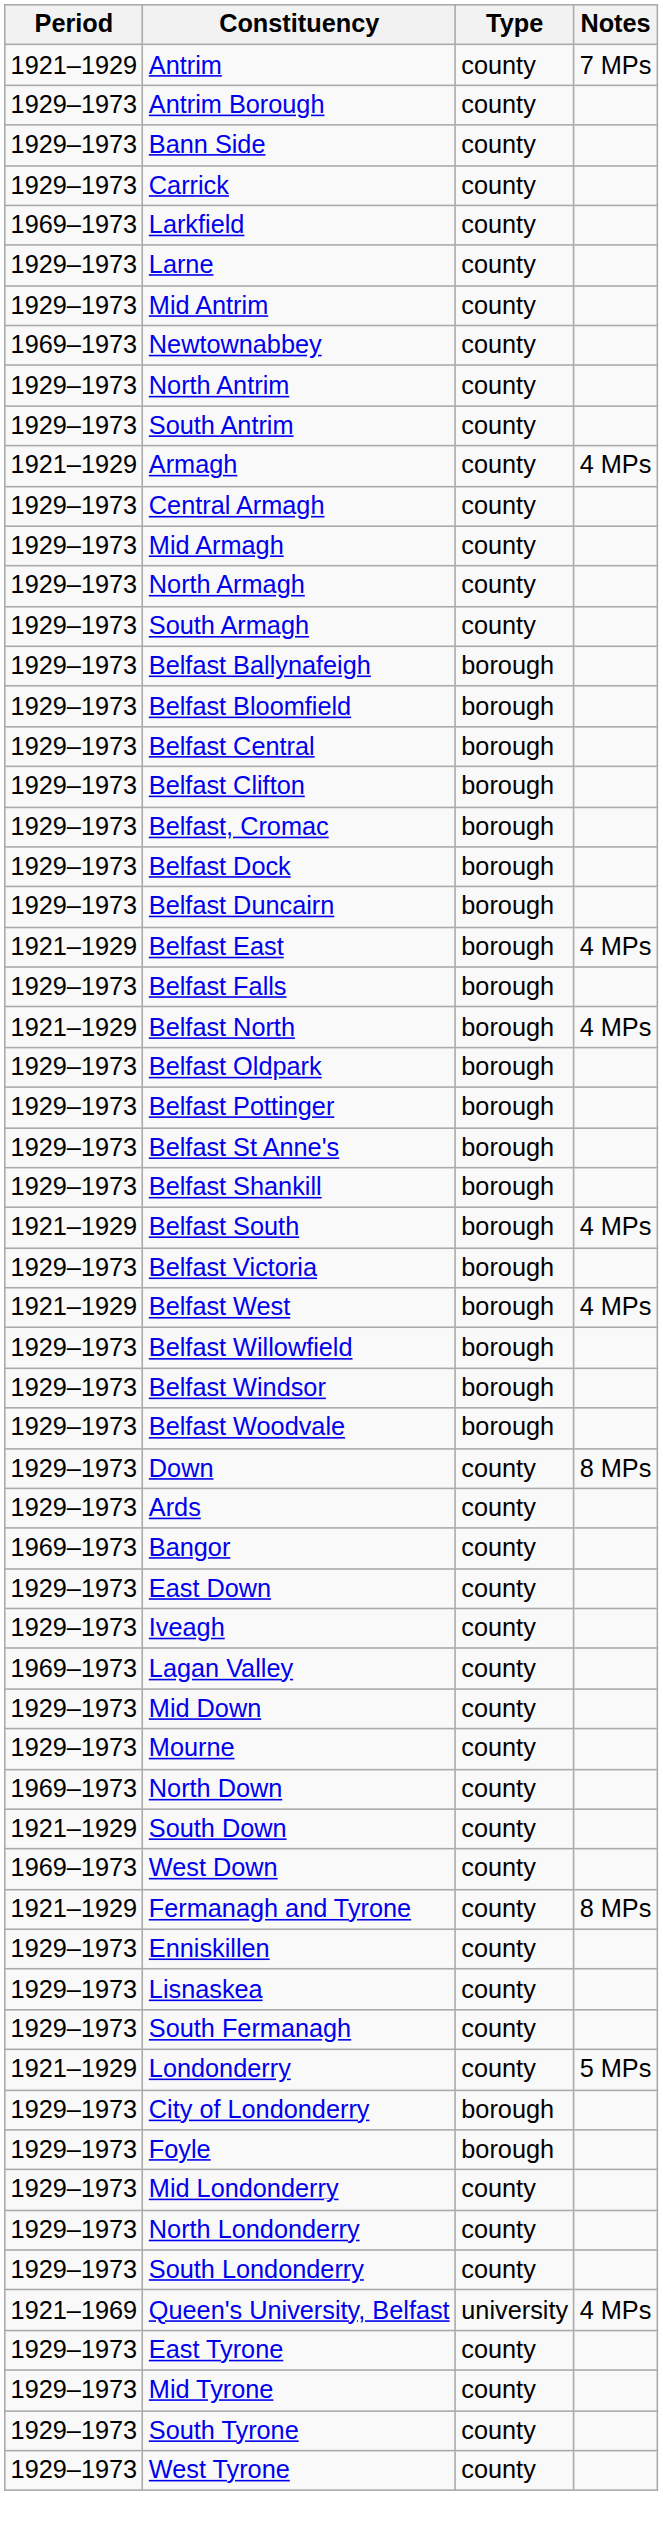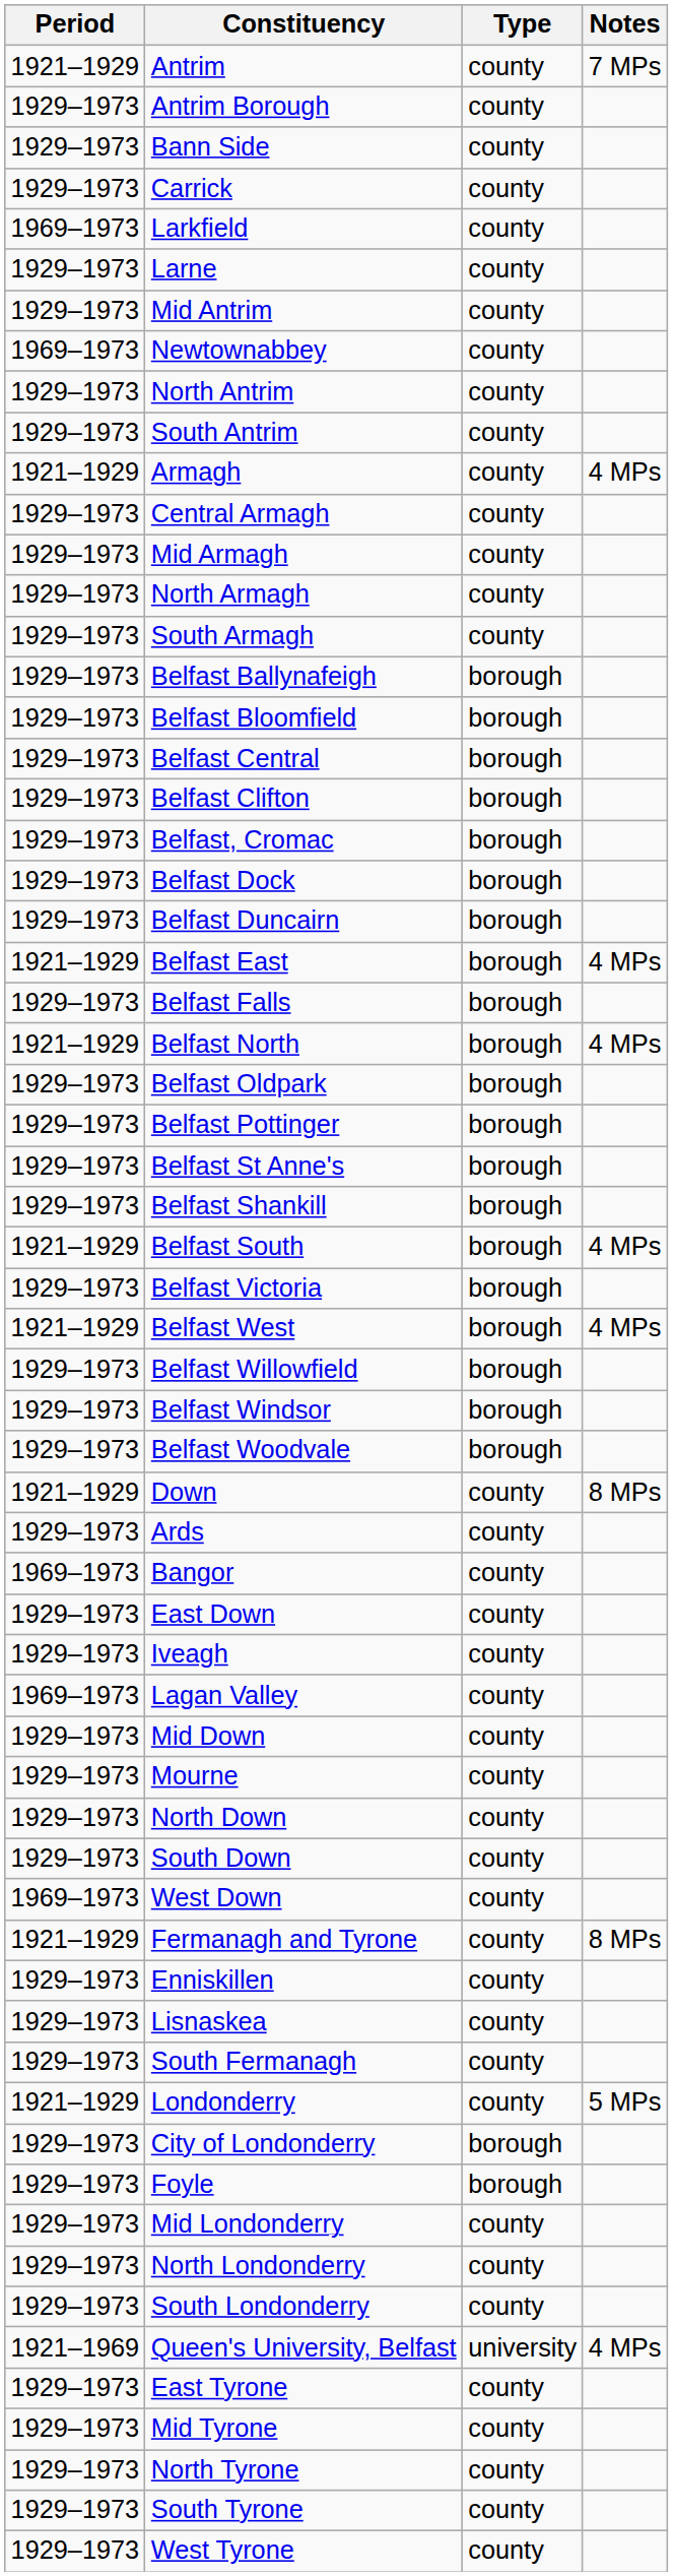 <table class="wikitable sortable">
 <tr>
 <th>Period</th>
 <th>Constituency</th>
 <th>Type</th>
 <th>Notes</th>
 </tr>
 <tr>
 <td>1921–1929</td>
 <td><a href='#'>Antrim</a></td>
 <td>county</td>
 <td>7 MPs</td>
 </tr>
 <tr>
 <td>1929–1973</td>
 <td><a href='#'>Antrim Borough</a></td>
 <td>county</td>
 <td></td>
 </tr>
 <tr>
 <td>1929–1973</td>
 <td><a href='#'>Bann Side</a></td>
 <td>county</td>
 <td></td>
 </tr>
 <tr>
 <td>1929–1973</td>
 <td><a href='#'>Carrick</a></td>
 <td>county</td>
 <td></td>
 </tr>
 <tr>
 <td>1969–1973</td>
 <td><a href='#'>Larkfield</a></td>
 <td>county</td>
 <td></td>
 </tr>
 <tr>
 <td>1929–1973</td>
 <td><a href='#'>Larne</a></td>
 <td>county</td>
 <td></td>
 </tr>
 <tr>
 <td>1929–1973</td>
 <td><a href='#'>Mid Antrim</a></td>
 <td>county</td>
 <td></td>
 </tr>
 <tr>
 <td>1969–1973</td>
 <td><a href='#'>Newtownabbey</a></td>
 <td>county</td>
 <td></td>
 </tr>
 <tr>
 <td>1929–1973</td>
 <td><a href='#'>North Antrim</a></td>
 <td>county</td>
 <td></td>
 </tr>
 <tr>
 <td>1929–1973</td>
 <td><a href='#'>South Antrim</a></td>
 <td>county</td>
 <td></td>
 </tr>
 <tr>
 <td>1921–1929</td>
 <td><a href='#'>Armagh</a></td>
 <td>county</td>
 <td>4 MPs</td>
 </tr>
 <tr>
 <td>1929–1973</td>
 <td><a href='#'>Central Armagh</a></td>
 <td>county</td>
 <td></td>
 </tr>
 <tr>
 <td>1929–1973</td>
 <td><a href='#'>Mid Armagh</a></td>
 <td>county</td>
 <td></td>
 </tr>
 <tr>
 <td>1929–1973</td>
 <td><a href='#'>North Armagh</a></td>
 <td>county</td>
 <td></td>
 </tr>
 <tr>
 <td>1929–1973</td>
 <td><a href='#'>South Armagh</a></td>
 <td>county</td>
 <td></td>
 </tr>
 <tr>
 <td>1929–1973</td>
 <td><a href='#'>Belfast Ballynafeigh</a></td>
 <td>borough</td>
 <td></td>
 </tr>
 <tr>
 <td>1929–1973</td>
 <td><a href='#'>Belfast Bloomfield</a></td>
 <td>borough</td>
 <td></td>
 </tr>
 <tr>
 <td>1929–1973</td>
 <td><a href='#'>Belfast Central</a></td>
 <td>borough</td>
 <td></td>
 </tr>
 <tr>
 <td>1929–1973</td>
 <td><a href='#'>Belfast Clifton</a></td>
 <td>borough</td>
 <td></td>
 </tr>
 <tr>
 <td>1929–1973</td>
 <td><a href='#'>Belfast, Cromac</a></td>
 <td>borough</td>
 <td></td>
 </tr>
 <tr>
 <td>1929–1973</td>
 <td><a href='#'>Belfast Dock</a></td>
 <td>borough</td>
 <td></td>
 </tr>
 <tr>
 <td>1929–1973</td>
 <td><a href='#'>Belfast Duncairn</a></td>
 <td>borough</td>
 <td></td>
 </tr>
 <tr>
 <td>1921–1929</td>
 <td><a href='#'>Belfast East</a></td>
 <td>borough</td>
 <td>4 MPs</td>
 </tr>
 <tr>
 <td>1929–1973</td>
 <td><a href='#'>Belfast Falls</a></td>
 <td>borough</td>
 <td></td>
 </tr>
 <tr>
 <td>1921–1929</td>
 <td><a href='#'>Belfast North</a></td>
 <td>borough</td>
 <td>4 MPs</td>
 </tr>
 <tr>
 <td>1929–1973</td>
 <td><a href='#'>Belfast Oldpark</a></td>
 <td>borough</td>
 <td></td>
 </tr>
 <tr>
 <td>1929–1973</td>
 <td><a href='#'>Belfast Pottinger</a></td>
 <td>borough</td>
 <td></td>
 </tr>
 <tr>
 <td>1929–1973</td>
 <td><a href='#'>Belfast St Anne's</a></td>
 <td>borough</td>
 <td></td>
 </tr>
 <tr>
 <td>1929–1973</td>
 <td><a href='#'>Belfast Shankill</a></td>
 <td>borough</td>
 <td></td>
 </tr>
 <tr>
 <td>1921–1929</td>
 <td><a href='#'>Belfast South</a></td>
 <td>borough</td>
 <td>4 MPs</td>
 </tr>
 <tr>
 <td>1929–1973</td>
 <td><a href='#'>Belfast Victoria</a></td>
 <td>borough</td>
 <td></td>
 </tr>
 <tr>
 <td>1921–1929</td>
 <td><a href='#'>Belfast West</a></td>
 <td>borough</td>
 <td>4 MPs</td>
 </tr>
 <tr>
 <td>1929–1973</td>
 <td><a href='#'>Belfast Willowfield</a></td>
 <td>borough</td>
 <td></td>
 </tr>
 <tr>
 <td>1929–1973</td>
 <td><a href='#'>Belfast Windsor</a></td>
 <td>borough</td>
 <td></td>
 </tr>
 <tr>
 <td>1929–1973</td>
 <td><a href='#'>Belfast Woodvale</a></td>
 <td>borough</td>
 <td></td>
 </tr>
 <tr>
-<td>1929–1973</td>
+<td>1921–1929</td>
 <td><a href='#'>Down</a></td>
 <td>county</td>
 <td>8 MPs</td>
 </tr>
 <tr>
 <td>1929–1973</td>
 <td><a href='#'>Ards</a></td>
 <td>county</td>
 <td></td>
 </tr>
 <tr>
 <td>1969–1973</td>
 <td><a href='#'>Bangor</a></td>
 <td>county</td>
 <td></td>
 </tr>
 <tr>
 <td>1929–1973</td>
 <td><a href='#'>East Down</a></td>
 <td>county</td>
 <td></td>
 </tr>
 <tr>
 <td>1929–1973</td>
 <td><a href='#'>Iveagh</a></td>
 <td>county</td>
 <td></td>
 </tr>
 <tr>
 <td>1969–1973</td>
 <td><a href='#'>Lagan Valley</a></td>
 <td>county</td>
 <td></td>
 </tr>
 <tr>
 <td>1929–1973</td>
 <td><a href='#'>Mid Down</a></td>
 <td>county</td>
 <td></td>
 </tr>
 <tr>
 <td>1929–1973</td>
 <td><a href='#'>Mourne</a></td>
 <td>county</td>
 <td></td>
 </tr>
 <tr>
-<td>1969–1973</td>
+<td>1929–1973</td>
 <td><a href='#'>North Down</a></td>
 <td>county</td>
 <td></td>
 </tr>
 <tr>
-<td>1921–1929</td>
+<td>1929–1973</td>
 <td><a href='#'>South Down</a></td>
 <td>county</td>
 <td></td>
 </tr>
 <tr>
 <td>1969–1973</td>
 <td><a href='#'>West Down</a></td>
 <td>county</td>
 <td></td>
 </tr>
 <tr>
 <td>1921–1929</td>
 <td><a href='#'>Fermanagh and Tyrone</a></td>
 <td>county</td>
 <td>8 MPs</td>
 </tr>
 <tr>
 <td>1929–1973</td>
 <td><a href='#'>Enniskillen</a></td>
 <td>county</td>
 <td></td>
 </tr>
 <tr>
 <td>1929–1973</td>
 <td><a href='#'>Lisnaskea</a></td>
 <td>county</td>
 <td></td>
 </tr>
 <tr>
 <td>1929–1973</td>
 <td><a href='#'>South Fermanagh</a></td>
 <td>county</td>
 <td></td>
 </tr>
 <tr>
 <td>1921–1929</td>
 <td><a href='#'>Londonderry</a></td>
 <td>county</td>
 <td>5 MPs</td>
 </tr>
 <tr>
 <td>1929–1973</td>
 <td><a href='#'>City of Londonderry</a></td>
 <td>borough</td>
 <td></td>
 </tr>
 <tr>
 <td>1929–1973</td>
 <td><a href='#'>Foyle</a></td>
 <td>borough</td>
 <td></td>
 </tr>
 <tr>
 <td>1929–1973</td>
 <td><a href='#'>Mid Londonderry</a></td>
 <td>county</td>
 <td></td>
 </tr>
 <tr>
 <td>1929–1973</td>
 <td><a href='#'>North Londonderry</a></td>
 <td>county</td>
 <td></td>
 </tr>
 <tr>
 <td>1929–1973</td>
 <td><a href='#'>South Londonderry</a></td>
 <td>county</td>
 <td></td>
 </tr>
 <tr>
 <td>1921–1969</td>
 <td><a href='#'>Queen's University, Belfast</a></td>
 <td>university</td>
 <td>4 MPs</td>
 </tr>
 <tr>
 <td>1929–1973</td>
 <td><a href='#'>East Tyrone</a></td>
 <td>county</td>
 <td></td>
 </tr>
 <tr>
 <td>1929–1973</td>
 <td><a href='#'>Mid Tyrone</a></td>
 <td>county</td>
 <td></td>
 </tr>
 <tr>
 <td>1929–1973</td>
+<td><a href='#'>North Tyrone</a></td>
+<td>county</td>
+<td></td>
+</tr>
+<tr>
+<td>1929–1973</td>
 <td><a href='#'>South Tyrone</a></td>
 <td>county</td>
 <td></td>
 </tr>
 <tr>
 <td>1929–1973</td>
 <td><a href='#'>West Tyrone</a></td>
 <td>county</td>
 <td></td>
 </tr>
 </table>
